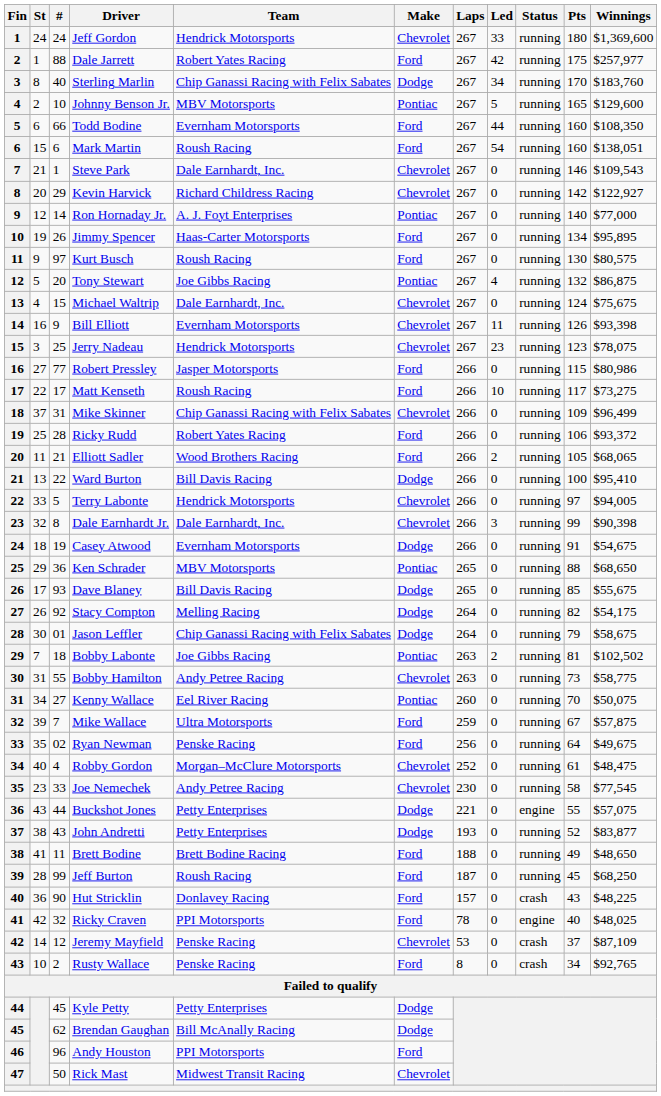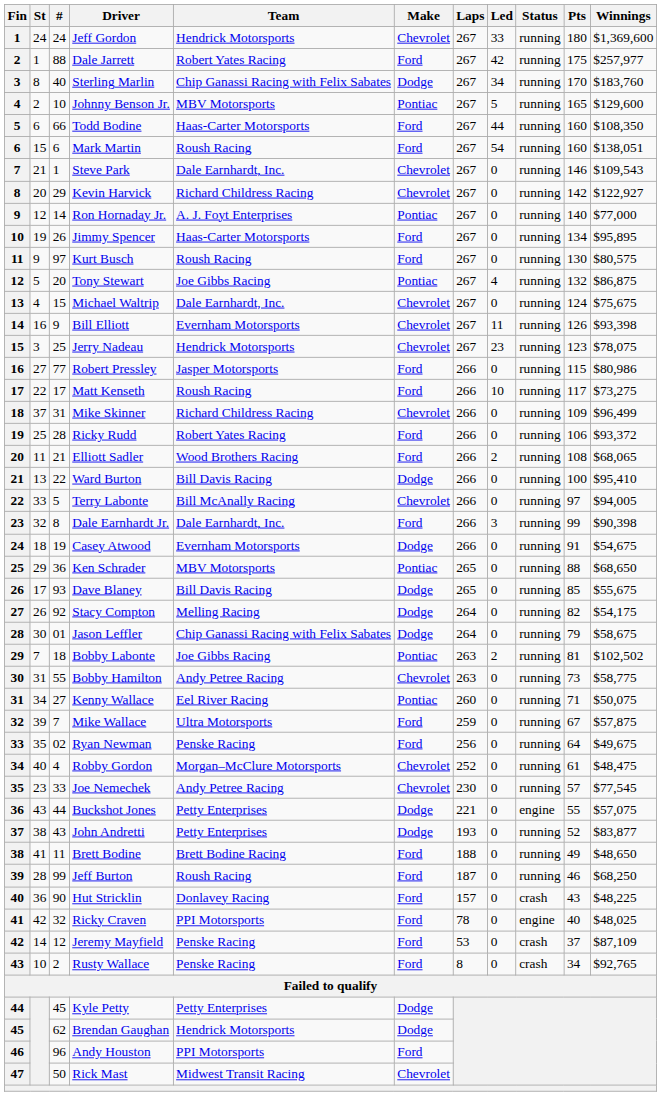 <table class="wikitable" style="font-size:95%">
 <tr>
 <th>Fin</th>
 <th>St</th>
 <th>#</th>
 <th>Driver</th>
 <th>Team</th>
 <th>Make</th>
 <th>Laps</th>
 <th>Led</th>
 <th>Status</th>
 <th>Pts</th>
 <th>Winnings</th>
 </tr>
 <tr>
 <th>1</th>
 <td>24</td>
 <td>24</td>
 <td><a href='#'>Jeff Gordon</a></td>
 <td><a href='#'>Hendrick Motorsports</a></td>
 <td><a href='#'>Chevrolet</a></td>
 <td>267</td>
 <td>33</td>
 <td>running</td>
 <td>180</td>
 <td>$1,369,600</td>
 </tr>
 <tr>
 <th>2</th>
 <td>1</td>
 <td>88</td>
 <td><a href='#'>Dale Jarrett</a></td>
 <td><a href='#'>Robert Yates Racing</a></td>
 <td><a href='#'>Ford</a></td>
 <td>267</td>
 <td>42</td>
 <td>running</td>
 <td>175</td>
 <td>$257,977</td>
 </tr>
 <tr>
 <th>3</th>
 <td>8</td>
 <td>40</td>
 <td><a href='#'>Sterling Marlin</a></td>
 <td><a href='#'>Chip Ganassi Racing with Felix Sabates</a></td>
 <td><a href='#'>Dodge</a></td>
 <td>267</td>
 <td>34</td>
 <td>running</td>
 <td>170</td>
 <td>$183,760</td>
 </tr>
 <tr>
 <th>4</th>
 <td>2</td>
 <td>10</td>
 <td><a href='#'>Johnny Benson Jr.</a></td>
 <td><a href='#'>MBV Motorsports</a></td>
 <td><a href='#'>Pontiac</a></td>
 <td>267</td>
 <td>5</td>
 <td>running</td>
 <td>165</td>
 <td>$129,600</td>
 </tr>
 <tr>
 <th>5</th>
 <td>6</td>
 <td>66</td>
 <td><a href='#'>Todd Bodine</a></td>
-<td><a href='#'>Evernham Motorsports</a></td>
+<td><a href='#'>Haas-Carter Motorsports</a></td>
 <td><a href='#'>Ford</a></td>
 <td>267</td>
 <td>44</td>
 <td>running</td>
 <td>160</td>
 <td>$108,350</td>
 </tr>
 <tr>
 <th>6</th>
 <td>15</td>
 <td>6</td>
 <td><a href='#'>Mark Martin</a></td>
 <td><a href='#'>Roush Racing</a></td>
 <td><a href='#'>Ford</a></td>
 <td>267</td>
 <td>54</td>
 <td>running</td>
 <td>160</td>
 <td>$138,051</td>
 </tr>
 <tr>
 <th>7</th>
 <td>21</td>
 <td>1</td>
 <td><a href='#'>Steve Park</a></td>
 <td><a href='#'>Dale Earnhardt, Inc.</a></td>
 <td><a href='#'>Chevrolet</a></td>
 <td>267</td>
 <td>0</td>
 <td>running</td>
 <td>146</td>
 <td>$109,543</td>
 </tr>
 <tr>
 <th>8</th>
 <td>20</td>
 <td>29</td>
 <td><a href='#'>Kevin Harvick</a></td>
 <td><a href='#'>Richard Childress Racing</a></td>
 <td><a href='#'>Chevrolet</a></td>
 <td>267</td>
 <td>0</td>
 <td>running</td>
 <td>142</td>
 <td>$122,927</td>
 </tr>
 <tr>
 <th>9</th>
 <td>12</td>
 <td>14</td>
 <td><a href='#'>Ron Hornaday Jr.</a></td>
 <td><a href='#'>A. J. Foyt Enterprises</a></td>
 <td><a href='#'>Pontiac</a></td>
 <td>267</td>
 <td>0</td>
 <td>running</td>
 <td>140</td>
 <td>$77,000</td>
 </tr>
 <tr>
 <th>10</th>
 <td>19</td>
 <td>26</td>
 <td><a href='#'>Jimmy Spencer</a></td>
 <td><a href='#'>Haas-Carter Motorsports</a></td>
 <td><a href='#'>Ford</a></td>
 <td>267</td>
 <td>0</td>
 <td>running</td>
 <td>134</td>
 <td>$95,895</td>
 </tr>
 <tr>
 <th>11</th>
 <td>9</td>
 <td>97</td>
 <td><a href='#'>Kurt Busch</a></td>
 <td><a href='#'>Roush Racing</a></td>
 <td><a href='#'>Ford</a></td>
 <td>267</td>
 <td>0</td>
 <td>running</td>
 <td>130</td>
 <td>$80,575</td>
 </tr>
 <tr>
 <th>12</th>
 <td>5</td>
 <td>20</td>
 <td><a href='#'>Tony Stewart</a></td>
 <td><a href='#'>Joe Gibbs Racing</a></td>
 <td><a href='#'>Pontiac</a></td>
 <td>267</td>
 <td>4</td>
 <td>running</td>
 <td>132</td>
 <td>$86,875</td>
 </tr>
 <tr>
 <th>13</th>
 <td>4</td>
 <td>15</td>
 <td><a href='#'>Michael Waltrip</a></td>
 <td><a href='#'>Dale Earnhardt, Inc.</a></td>
 <td><a href='#'>Chevrolet</a></td>
 <td>267</td>
 <td>0</td>
 <td>running</td>
 <td>124</td>
 <td>$75,675</td>
 </tr>
 <tr>
 <th>14</th>
 <td>16</td>
 <td>9</td>
 <td><a href='#'>Bill Elliott</a></td>
 <td><a href='#'>Evernham Motorsports</a></td>
 <td><a href='#'>Chevrolet</a></td>
 <td>267</td>
 <td>11</td>
 <td>running</td>
 <td>126</td>
 <td>$93,398</td>
 </tr>
 <tr>
 <th>15</th>
 <td>3</td>
 <td>25</td>
 <td><a href='#'>Jerry Nadeau</a></td>
 <td><a href='#'>Hendrick Motorsports</a></td>
 <td><a href='#'>Chevrolet</a></td>
 <td>267</td>
 <td>23</td>
 <td>running</td>
 <td>123</td>
 <td>$78,075</td>
 </tr>
 <tr>
 <th>16</th>
 <td>27</td>
 <td>77</td>
 <td><a href='#'>Robert Pressley</a></td>
 <td><a href='#'>Jasper Motorsports</a></td>
 <td><a href='#'>Ford</a></td>
 <td>266</td>
 <td>0</td>
 <td>running</td>
 <td>115</td>
 <td>$80,986</td>
 </tr>
 <tr>
 <th>17</th>
 <td>22</td>
 <td>17</td>
 <td><a href='#'>Matt Kenseth</a></td>
 <td><a href='#'>Roush Racing</a></td>
 <td><a href='#'>Ford</a></td>
 <td>266</td>
 <td>10</td>
 <td>running</td>
 <td>117</td>
 <td>$73,275</td>
 </tr>
 <tr>
 <th>18</th>
 <td>37</td>
 <td>31</td>
 <td><a href='#'>Mike Skinner</a></td>
-<td><a href='#'>Chip Ganassi Racing with Felix Sabates</a></td>
+<td><a href='#'>Richard Childress Racing</a></td>
 <td><a href='#'>Chevrolet</a></td>
 <td>266</td>
 <td>0</td>
 <td>running</td>
 <td>109</td>
 <td>$96,499</td>
 </tr>
 <tr>
 <th>19</th>
 <td>25</td>
 <td>28</td>
 <td><a href='#'>Ricky Rudd</a></td>
 <td><a href='#'>Robert Yates Racing</a></td>
 <td><a href='#'>Ford</a></td>
 <td>266</td>
 <td>0</td>
 <td>running</td>
 <td>106</td>
 <td>$93,372</td>
 </tr>
 <tr>
 <th>20</th>
 <td>11</td>
 <td>21</td>
 <td><a href='#'>Elliott Sadler</a></td>
 <td><a href='#'>Wood Brothers Racing</a></td>
 <td><a href='#'>Ford</a></td>
 <td>266</td>
 <td>2</td>
 <td>running</td>
-<td>105</td>
+<td>108</td>
 <td>$68,065</td>
 </tr>
 <tr>
 <th>21</th>
 <td>13</td>
 <td>22</td>
 <td><a href='#'>Ward Burton</a></td>
 <td><a href='#'>Bill Davis Racing</a></td>
 <td><a href='#'>Dodge</a></td>
 <td>266</td>
 <td>0</td>
 <td>running</td>
 <td>100</td>
 <td>$95,410</td>
 </tr>
 <tr>
 <th>22</th>
 <td>33</td>
 <td>5</td>
 <td><a href='#'>Terry Labonte</a></td>
-<td><a href='#'>Hendrick Motorsports</a></td>
+<td><a href='#'>Bill McAnally Racing</a></td>
 <td><a href='#'>Chevrolet</a></td>
 <td>266</td>
 <td>0</td>
 <td>running</td>
 <td>97</td>
 <td>$94,005</td>
 </tr>
 <tr>
 <th>23</th>
 <td>32</td>
 <td>8</td>
 <td><a href='#'>Dale Earnhardt Jr.</a></td>
 <td><a href='#'>Dale Earnhardt, Inc.</a></td>
-<td><a href='#'>Chevrolet</a></td>
+<td><a href='#'>Ford</a></td>
 <td>266</td>
 <td>3</td>
 <td>running</td>
 <td>99</td>
 <td>$90,398</td>
 </tr>
 <tr>
 <th>24</th>
 <td>18</td>
 <td>19</td>
 <td><a href='#'>Casey Atwood</a></td>
 <td><a href='#'>Evernham Motorsports</a></td>
 <td><a href='#'>Dodge</a></td>
 <td>266</td>
 <td>0</td>
 <td>running</td>
 <td>91</td>
 <td>$54,675</td>
 </tr>
 <tr>
 <th>25</th>
 <td>29</td>
 <td>36</td>
 <td><a href='#'>Ken Schrader</a></td>
 <td><a href='#'>MBV Motorsports</a></td>
 <td><a href='#'>Pontiac</a></td>
 <td>265</td>
 <td>0</td>
 <td>running</td>
 <td>88</td>
 <td>$68,650</td>
 </tr>
 <tr>
 <th>26</th>
 <td>17</td>
 <td>93</td>
 <td><a href='#'>Dave Blaney</a></td>
 <td><a href='#'>Bill Davis Racing</a></td>
 <td><a href='#'>Dodge</a></td>
 <td>265</td>
 <td>0</td>
 <td>running</td>
 <td>85</td>
 <td>$55,675</td>
 </tr>
 <tr>
 <th>27</th>
 <td>26</td>
 <td>92</td>
 <td><a href='#'>Stacy Compton</a></td>
 <td><a href='#'>Melling Racing</a></td>
 <td><a href='#'>Dodge</a></td>
 <td>264</td>
 <td>0</td>
 <td>running</td>
 <td>82</td>
 <td>$54,175</td>
 </tr>
 <tr>
 <th>28</th>
 <td>30</td>
 <td>01</td>
 <td><a href='#'>Jason Leffler</a></td>
 <td><a href='#'>Chip Ganassi Racing with Felix Sabates</a></td>
 <td><a href='#'>Dodge</a></td>
 <td>264</td>
 <td>0</td>
 <td>running</td>
 <td>79</td>
 <td>$58,675</td>
 </tr>
 <tr>
 <th>29</th>
 <td>7</td>
 <td>18</td>
 <td><a href='#'>Bobby Labonte</a></td>
 <td><a href='#'>Joe Gibbs Racing</a></td>
 <td><a href='#'>Pontiac</a></td>
 <td>263</td>
 <td>2</td>
 <td>running</td>
 <td>81</td>
 <td>$102,502</td>
 </tr>
 <tr>
 <th>30</th>
 <td>31</td>
 <td>55</td>
 <td><a href='#'>Bobby Hamilton</a></td>
 <td><a href='#'>Andy Petree Racing</a></td>
 <td><a href='#'>Chevrolet</a></td>
 <td>263</td>
 <td>0</td>
 <td>running</td>
 <td>73</td>
 <td>$58,775</td>
 </tr>
 <tr>
 <th>31</th>
 <td>34</td>
 <td>27</td>
 <td><a href='#'>Kenny Wallace</a></td>
 <td><a href='#'>Eel River Racing</a></td>
 <td><a href='#'>Pontiac</a></td>
 <td>260</td>
 <td>0</td>
 <td>running</td>
-<td>70</td>
+<td>71</td>
 <td>$50,075</td>
 </tr>
 <tr>
 <th>32</th>
 <td>39</td>
 <td>7</td>
 <td><a href='#'>Mike Wallace</a></td>
 <td><a href='#'>Ultra Motorsports</a></td>
 <td><a href='#'>Ford</a></td>
 <td>259</td>
 <td>0</td>
 <td>running</td>
 <td>67</td>
 <td>$57,875</td>
 </tr>
 <tr>
 <th>33</th>
 <td>35</td>
 <td>02</td>
 <td><a href='#'>Ryan Newman</a></td>
 <td><a href='#'>Penske Racing</a></td>
 <td><a href='#'>Ford</a></td>
 <td>256</td>
 <td>0</td>
 <td>running</td>
 <td>64</td>
 <td>$49,675</td>
 </tr>
 <tr>
 <th>34</th>
 <td>40</td>
 <td>4</td>
 <td><a href='#'>Robby Gordon</a></td>
 <td><a href='#'>Morgan–McClure Motorsports</a></td>
 <td><a href='#'>Chevrolet</a></td>
 <td>252</td>
 <td>0</td>
 <td>running</td>
 <td>61</td>
 <td>$48,475</td>
 </tr>
 <tr>
 <th>35</th>
 <td>23</td>
 <td>33</td>
 <td><a href='#'>Joe Nemechek</a></td>
 <td><a href='#'>Andy Petree Racing</a></td>
 <td><a href='#'>Chevrolet</a></td>
 <td>230</td>
 <td>0</td>
 <td>running</td>
-<td>58</td>
+<td>57</td>
 <td>$77,545</td>
 </tr>
 <tr>
 <th>36</th>
 <td>43</td>
 <td>44</td>
 <td><a href='#'>Buckshot Jones</a></td>
 <td><a href='#'>Petty Enterprises</a></td>
 <td><a href='#'>Dodge</a></td>
 <td>221</td>
 <td>0</td>
 <td>engine</td>
 <td>55</td>
 <td>$57,075</td>
 </tr>
 <tr>
 <th>37</th>
 <td>38</td>
 <td>43</td>
 <td><a href='#'>John Andretti</a></td>
 <td><a href='#'>Petty Enterprises</a></td>
 <td><a href='#'>Dodge</a></td>
 <td>193</td>
 <td>0</td>
 <td>running</td>
 <td>52</td>
 <td>$83,877</td>
 </tr>
 <tr>
 <th>38</th>
 <td>41</td>
 <td>11</td>
 <td><a href='#'>Brett Bodine</a></td>
 <td><a href='#'>Brett Bodine Racing</a></td>
 <td><a href='#'>Ford</a></td>
 <td>188</td>
 <td>0</td>
 <td>running</td>
 <td>49</td>
 <td>$48,650</td>
 </tr>
 <tr>
 <th>39</th>
 <td>28</td>
 <td>99</td>
 <td><a href='#'>Jeff Burton</a></td>
 <td><a href='#'>Roush Racing</a></td>
 <td><a href='#'>Ford</a></td>
 <td>187</td>
 <td>0</td>
 <td>running</td>
-<td>45</td>
+<td>46</td>
 <td>$68,250</td>
 </tr>
 <tr>
 <th>40</th>
 <td>36</td>
 <td>90</td>
 <td><a href='#'>Hut Stricklin</a></td>
 <td><a href='#'>Donlavey Racing</a></td>
 <td><a href='#'>Ford</a></td>
 <td>157</td>
 <td>0</td>
 <td>crash</td>
 <td>43</td>
 <td>$48,225</td>
 </tr>
 <tr>
 <th>41</th>
 <td>42</td>
 <td>32</td>
 <td><a href='#'>Ricky Craven</a></td>
 <td><a href='#'>PPI Motorsports</a></td>
 <td><a href='#'>Ford</a></td>
 <td>78</td>
 <td>0</td>
 <td>engine</td>
 <td>40</td>
 <td>$48,025</td>
 </tr>
 <tr>
 <th>42</th>
 <td>14</td>
 <td>12</td>
 <td><a href='#'>Jeremy Mayfield</a></td>
 <td><a href='#'>Penske Racing</a></td>
-<td><a href='#'>Chevrolet</a></td>
+<td><a href='#'>Ford</a></td>
 <td>53</td>
 <td>0</td>
 <td>crash</td>
 <td>37</td>
 <td>$87,109</td>
 </tr>
 <tr>
 <th>43</th>
 <td>10</td>
 <td>2</td>
 <td><a href='#'>Rusty Wallace</a></td>
 <td><a href='#'>Penske Racing</a></td>
 <td><a href='#'>Ford</a></td>
 <td>8</td>
 <td>0</td>
 <td>crash</td>
 <td>34</td>
 <td>$92,765</td>
 </tr>
 <tr>
 <th colspan="11">Failed to qualify</th>
 </tr>
 <tr>
 <th>44</th>
 <th rowspan="4"></th>
 <td>45</td>
 <td><a href='#'>Kyle Petty</a></td>
 <td><a href='#'>Petty Enterprises</a></td>
 <td><a href='#'>Dodge</a></td>
 <th colspan="5" rowspan="4"></th>
 </tr>
 <tr>
 <th>45</th>
 <td>62</td>
 <td><a href='#'>Brendan Gaughan</a></td>
-<td><a href='#'>Bill McAnally Racing</a></td>
+<td><a href='#'>Hendrick Motorsports</a></td>
 <td><a href='#'>Dodge</a></td>
 </tr>
 <tr>
 <th>46</th>
 <td>96</td>
 <td><a href='#'>Andy Houston</a></td>
 <td><a href='#'>PPI Motorsports</a></td>
 <td><a href='#'>Ford</a></td>
 </tr>
 <tr>
 <th>47</th>
 <td>50</td>
 <td><a href='#'>Rick Mast</a></td>
 <td><a href='#'>Midwest Transit Racing</a></td>
 <td><a href='#'>Chevrolet</a></td>
 </tr>
 <tr>
 <th colspan="11"></th>
 </tr>
 </table>
